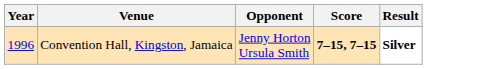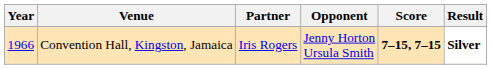 <table class="sortable wikitable" style="font-size: 90%;">
 <tr>
 <th>Year</th>
 <th>Venue</th>
+<th>Partner</th>
 <th>Opponent</th>
 <th>Score</th>
 <th>Result</th>
 </tr>
 <tr style="background:#FFE4B5">
-<td align="center"><a href='#'>1996</a></td>
+<td align="center"><a href='#'>1966</a></td>
 <td align="left">Convention Hall, <a href='#'>Kingston</a>, Jamaica</td>
+<td align="left"> <a href='#'>Iris Rogers</a></td>
 <td align="left"> <a href='#'>Jenny Horton</a><br> <a href='#'>Ursula Smith</a></td>
 <td align="left"><strong>7–15, 7–15</strong></td>
 <td style="text-align:left; background: white"> <strong>Silver</strong></td>
 </tr>
 </table>
